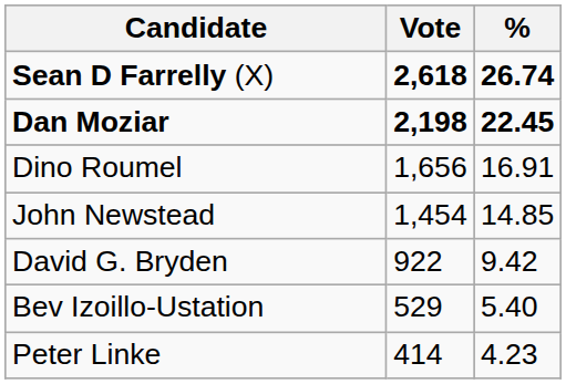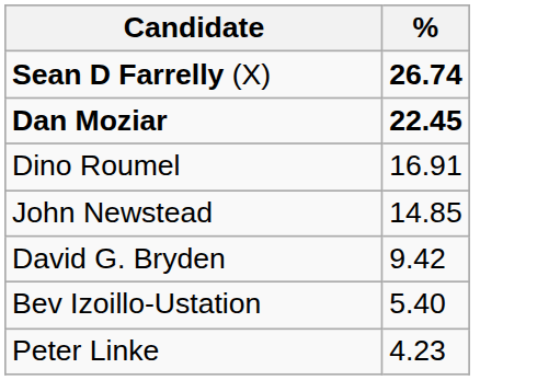 <table class="wikitable">
 <tr>
 <th bgcolor="#DDDDFF" width="200px">Candidate</th>
-<th bgcolor="#DDDDFF">Vote</th>
 <th bgcolor="#DDDDFF">%</th>
 </tr>
 <tr>
 <td><strong>Sean D Farrelly</strong> (X)</td>
-<td><strong>2,618</strong></td>
 <td><strong>26.74</strong></td>
 </tr>
 <tr>
 <td><strong>Dan Moziar</strong></td>
-<td><strong>2,198</strong></td>
 <td><strong>22.45</strong></td>
 </tr>
 <tr>
 <td>Dino Roumel</td>
-<td>1,656</td>
 <td>16.91</td>
 </tr>
 <tr>
 <td>John Newstead</td>
-<td>1,454</td>
 <td>14.85</td>
 </tr>
 <tr>
 <td>David G. Bryden</td>
-<td>922</td>
 <td>9.42</td>
 </tr>
 <tr>
 <td>Bev Izoillo-Ustation</td>
-<td>529</td>
 <td>5.40</td>
 </tr>
 <tr>
 <td>Peter Linke</td>
-<td>414</td>
 <td>4.23</td>
 </tr>
 </table>
